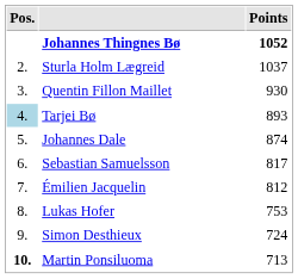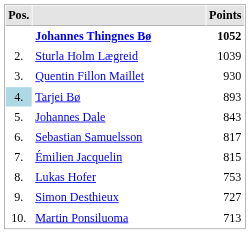 <table cellspacing="1" cellpadding="3" style="border:1px solid #AAAAAA;font-size:90%">
 <tr bgcolor="#E4E4E4">
 <th style="border-bottom:1px solid #AAAAAA" width="10">Pos.</th>
 <th style="border-bottom:1px solid #AAAAAA" width="200"></th>
 <th style="border-bottom:1px solid #AAAAAA" width="20">Points</th>
 </tr>
 <tr>
 <td align="center"><strong><span>  </span></strong></td>
 <td> <strong><a href='#'>Johannes Thingnes Bø</a></strong></td>
 <td align="right"><strong>1052</strong></td>
 </tr>
 <tr>
 <td align="center">2.</td>
 <td> <a href='#'>Sturla Holm Lægreid</a></td>
-<td align="right">1037</td>
+<td align="right">1039</td>
 </tr>
 <tr>
 <td align="center">3.</td>
 <td> <a href='#'>Quentin Fillon Maillet</a></td>
 <td align="right">930</td>
 </tr>
 <tr>
 <td align="center" style="background: lightblue;">4.</td>
 <td> <a href='#'>Tarjei Bø</a></td>
 <td align="right">893</td>
 </tr>
 <tr>
 <td align="center">5.</td>
 <td> <a href='#'>Johannes Dale</a></td>
-<td align="right">874</td>
+<td align="right">843</td>
 </tr>
 <tr>
 <td align="center">6.</td>
 <td> <a href='#'>Sebastian Samuelsson</a></td>
 <td align="right">817</td>
 </tr>
 <tr>
 <td align="center">7.</td>
 <td> <a href='#'>Émilien Jacquelin</a></td>
-<td align="right">812</td>
+<td align="right">815</td>
 </tr>
 <tr>
 <td align="center">8.</td>
 <td> <a href='#'>Lukas Hofer</a></td>
 <td align="right">753</td>
 </tr>
 <tr>
 <td align="center">9.</td>
 <td> <a href='#'>Simon Desthieux</a></td>
-<td align="right">724</td>
+<td align="right">727</td>
 </tr>
 <tr>
-<td align="center"><strong>10.</strong></td>
+<td align="center">10.</td>
 <td> <a href='#'>Martin Ponsiluoma</a></td>
 <td align="right">713</td>
 </tr>
 </table>
